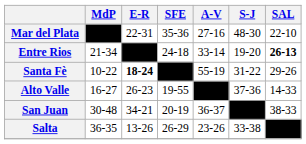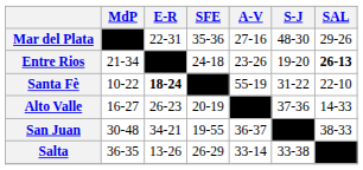 <table align="left" width="350" cellspacing="0" cellpadding="3" style="background-color: #f9f9f9; font-size: 85%; text-align: center" class="wikitable">
 <tr style="background:#00000;">
 <th align="left"> </th>
 <th><a href='#'>MdP</a></th>
 <th><a href='#'>E-R</a></th>
 <th><a href='#'>SFE</a></th>
 <th><a href='#'>A-V</a></th>
 <th><a href='#'>S-J</a></th>
 <th><a href='#'>SAL</a></th>
 </tr>
 <tr ! style="background:#FFFFFF;">
 <th><a href='#'>Mar del Plata</a></th>
 <td style="background:#000000">––––</td>
 <td>22-31</td>
 <td>35-36</td>
 <td>27-16</td>
 <td>48-30</td>
-<td>22-10</td>
+<td>29-26</td>
 </tr>
 <tr ! style="background:#FFFFFF;">
 <th><a href='#'>Entre Rios</a></th>
 <td>21-34</td>
 <td style="background:#000000">––––</td>
 <td>24-18</td>
-<td>33-14</td>
+<td>23-26</td>
 <td>19-20</td>
 <td><strong>26-13</strong></td>
 </tr>
 <tr ! style="background:#FFFFFF;">
 <th><a href='#'>Santa Fè</a></th>
 <td>10-22</td>
 <td><strong>18-24</strong></td>
 <td style="background:#000000">––––</td>
 <td>55-19</td>
 <td>31-22</td>
-<td>29-26</td>
+<td>22-10</td>
 </tr>
 <tr ! style="background:#FFFFFF;">
 <th><a href='#'>Alto Valle</a></th>
 <td>16-27</td>
 <td>26-23</td>
-<td>19-55</td>
+<td>20-19</td>
 <td style="background:#000000">––––</td>
 <td>37-36</td>
 <td>14-33</td>
 </tr>
 <tr ! style="background:#FFFFFF;">
 <th><a href='#'>San Juan</a></th>
 <td>30-48</td>
 <td>34-21</td>
-<td>20-19</td>
+<td>19-55</td>
 <td>36-37</td>
 <td style="background:#000000">––––</td>
 <td>38-33</td>
 </tr>
 <tr ! style="background:#FFFFFF;">
 <th><a href='#'>Salta</a></th>
 <td>36-35</td>
 <td>13-26</td>
 <td>26-29</td>
-<td>23-26</td>
+<td>33-14</td>
 <td>33-38</td>
 <td style="background:#000000">––––</td>
 </tr>
 <tr>
 </tr>
 </table>
